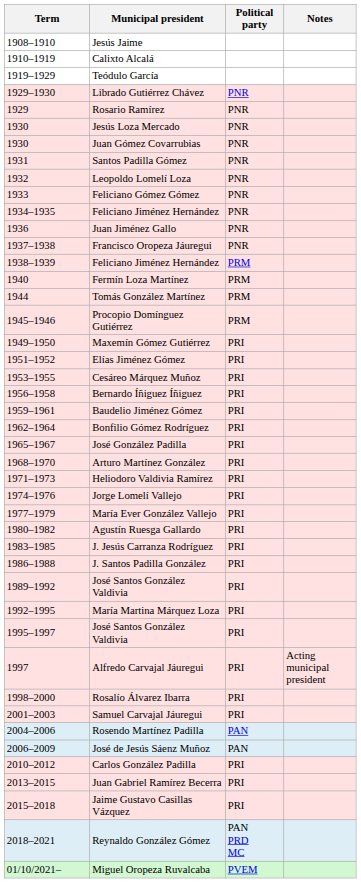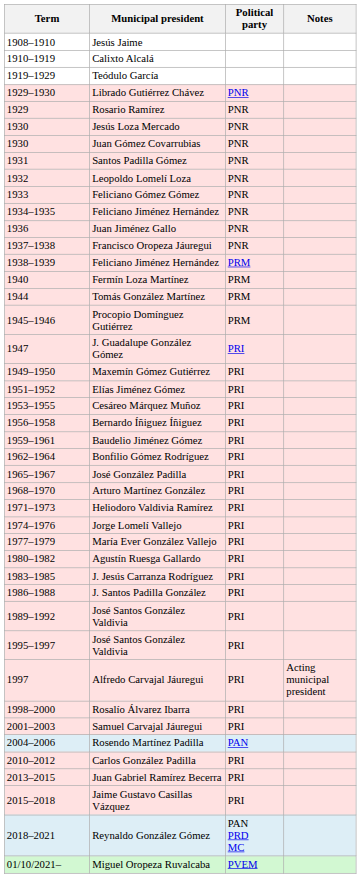 <table class=wikitable>
 <tr>
 <th width=120px>Term</th>
 <th width=195px>Municipal president</th>
 <th width=80px>Political party</th>
 <th width=100px>Notes</th>
 </tr>
 <tr style="background:#ffffff">
 <td>1908–1910</td>
 <td>Jesús Jaime</td>
 <td></td>
 <td></td>
 </tr>
 <tr style="background:#ffffff">
 <td>1910–1919</td>
 <td>Calixto Alcalá</td>
 <td></td>
 <td></td>
 </tr>
 <tr style="background:#ffffff">
 <td>1919–1929</td>
 <td>Teódulo García</td>
 <td></td>
 <td></td>
 </tr>
 <tr style="background:#ffe1e1">
 <td>1929–1930</td>
 <td>Librado Gutiérrez Chávez</td>
 <td><a href='#'>PNR</a> </td>
 <td></td>
 </tr>
 <tr style="background:#ffe1e1">
 <td>1929</td>
 <td>Rosario Ramírez</td>
 <td Partido Nacional Revolucionario>PNR </td>
 <td></td>
 </tr>
 <tr style="background:#ffe1e1">
 <td>1930</td>
 <td>Jesús Loza Mercado</td>
 <td Partido Nacional Revolucionario>PNR </td>
 <td></td>
 </tr>
 <tr style="background:#ffe1e1">
 <td>1930</td>
 <td>Juan Gómez Covarrubias</td>
 <td Partido Nacional Revolucionario>PNR </td>
 <td></td>
 </tr>
 <tr style="background:#ffe1e1">
 <td>1931</td>
 <td>Santos Padilla Gómez</td>
 <td Partido Nacional Revolucionario>PNR </td>
 <td></td>
 </tr>
 <tr style="background:#ffe1e1">
 <td>1932</td>
 <td>Leopoldo Lomelí Loza</td>
 <td Partido Nacional Revolucionario>PNR </td>
 <td></td>
 </tr>
 <tr style="background:#ffe1e1">
 <td>1933</td>
 <td>Feliciano Gómez Gómez</td>
 <td Partido Nacional Revolucionario>PNR </td>
 <td></td>
 </tr>
 <tr style="background:#ffe1e1">
 <td>1934–1935</td>
 <td>Feliciano Jiménez Hernández</td>
 <td Partido Nacional Revolucionario>PNR </td>
 <td></td>
 </tr>
 <tr style="background:#ffe1e1">
 <td>1936</td>
 <td>Juan Jiménez Gallo</td>
 <td Partido Nacional Revolucionario>PNR </td>
 <td></td>
 </tr>
 <tr style="background:#ffe1e1">
 <td>1937–1938</td>
 <td>Francisco Oropeza Jáuregui</td>
 <td Partido Nacional Revolucionario>PNR </td>
 <td></td>
 </tr>
 <tr style="background:#ffe1e1">
 <td>1938–1939</td>
 <td>Feliciano Jiménez Hernández</td>
 <td><a href='#'>PRM</a> </td>
 <td></td>
 </tr>
 <tr style="background:#ffe1e1">
 <td>1940</td>
 <td>Fermín Loza Martínez</td>
 <td Partido de la Revolución Mexicana>PRM </td>
 <td></td>
 </tr>
 <tr style="background:#ffe1e1">
 <td>1944</td>
 <td>Tomás González Martínez</td>
 <td Partido de la Revolución Mexicana>PRM </td>
 <td></td>
 </tr>
 <tr style="background:#ffe1e1">
 <td>1945–1946</td>
 <td>Procopio Domínguez Gutiérrez</td>
 <td Partido de la Revolución Mexicana>PRM </td>
 <td></td>
 </tr>
 <tr style="background:#ffe1e1">
+<td>1947</td>
+<td>J. Guadalupe González Gómez</td>
+<td><a href='#'>PRI</a> </td>
+<td></td>
+</tr>
+<tr style="background:#ffe1e1">
 <td>1949–1950</td>
 <td>Maxemín Gómez Gutiérrez</td>
 <td Partido Revolucionario Institucional>PRI </td>
 <td></td>
 </tr>
 <tr style="background:#ffe1e1">
 <td>1951–1952</td>
 <td>Elías Jiménez Gómez</td>
 <td Partido Revolucionario Institucional>PRI </td>
 <td></td>
 </tr>
 <tr style="background:#ffe1e1">
 <td>1953–1955</td>
 <td>Cesáreo Márquez Muñoz</td>
 <td Partido Revolucionario Institucional>PRI </td>
 <td></td>
 </tr>
 <tr style="background:#ffe1e1">
 <td>1956–1958</td>
 <td>Bernardo Íñiguez Íñiguez</td>
 <td Partido Revolucionario Institucional>PRI </td>
 <td></td>
 </tr>
 <tr style="background:#ffe1e1">
 <td>1959–1961</td>
 <td>Baudelio Jiménez Gómez</td>
 <td Partido Revolucionario Institucional>PRI </td>
 <td></td>
 </tr>
 <tr style="background:#ffe1e1">
 <td>1962–1964</td>
 <td>Bonfilio Gómez Rodríguez</td>
 <td Partido Revolucionario Institucional>PRI </td>
 <td></td>
 </tr>
 <tr style="background:#ffe1e1">
 <td>1965–1967</td>
 <td>José González Padilla</td>
 <td Partido Revolucionario Institucional>PRI </td>
 <td></td>
 </tr>
 <tr style="background:#ffe1e1">
 <td>1968–1970</td>
 <td>Arturo Martínez González</td>
 <td Partido Revolucionario Institucional>PRI </td>
 <td></td>
 </tr>
 <tr style="background:#ffe1e1">
 <td>1971–1973</td>
 <td>Heliodoro Valdivia Ramírez</td>
 <td Partido Revolucionario Institucional>PRI </td>
 <td></td>
 </tr>
 <tr style="background:#ffe1e1">
 <td>1974–1976</td>
 <td>Jorge Lomelí Vallejo</td>
 <td Partido Revolucionario Institucional>PRI </td>
 <td></td>
 </tr>
 <tr style="background:#ffe1e1">
 <td>1977–1979</td>
 <td>María Ever González Vallejo</td>
 <td Partido Revolucionario Institucional>PRI </td>
 <td></td>
 </tr>
 <tr style="background:#ffe1e1">
 <td>1980–1982</td>
 <td>Agustín Ruesga Gallardo</td>
 <td Partido Revolucionario Institucional>PRI </td>
 <td></td>
 </tr>
 <tr style="background:#ffe1e1">
 <td>1983–1985</td>
 <td>J. Jesús Carranza Rodríguez</td>
 <td Partido Revolucionario Institucional>PRI </td>
 <td></td>
 </tr>
 <tr style="background:#ffe1e1">
 <td>1986–1988</td>
 <td>J. Santos Padilla González</td>
 <td Partido Revolucionario Institucional>PRI </td>
 <td></td>
 </tr>
 <tr style="background:#ffe1e1">
 <td>1989–1992</td>
 <td>José Santos González Valdivia</td>
 <td Partido Revolucionario Institucional>PRI </td>
 <td></td>
 </tr>
 <tr style="background:#ffe1e1">
-<td>1992–1995</td>
-<td>María Martina Márquez Loza</td>
-<td Partido Revolucionario Institucional>PRI </td>
-<td></td>
-</tr>
-<tr style="background:#ffe1e1">
 <td>1995–1997</td>
 <td>José Santos González Valdivia</td>
 <td Partido Revolucionario Institucional>PRI </td>
 <td></td>
 </tr>
 <tr style="background:#ffe1e1">
 <td>1997</td>
 <td>Alfredo Carvajal Jáuregui</td>
 <td Partido Revolucionario Institucional>PRI </td>
 <td>Acting municipal president</td>
 </tr>
 <tr style="background:#ffe1e1">
 <td>1998–2000</td>
 <td>Rosalío Álvarez Ibarra</td>
 <td Partido Revolucionario Institucional>PRI </td>
 <td></td>
 </tr>
 <tr style="background:#ffe1e1">
 <td>2001–2003</td>
 <td>Samuel Carvajal Jáuregui</td>
 <td Partido Revolucionario Institucional>PRI </td>
 <td></td>
 </tr>
 <tr style="background:#DDEEF6;">
 <td>2004–2006</td>
 <td>Rosendo Martínez Padilla</td>
 <td><a href='#'>PAN</a> </td>
-<td></td>
-</tr>
-<tr style="background:#DDEEF6;">
-<td>2006–2009</td>
-<td>José de Jesús Sáenz Muñoz</td>
-<td Partido Acción Nacional>PAN </td>
 <td></td>
 </tr>
 <tr style="background:#ffe1e1">
 <td>2010–2012</td>
 <td>Carlos González Padilla</td>
 <td Partido Revolucionario Institucional>PRI </td>
 <td></td>
 </tr>
 <tr style="background:#ffe1e1">
 <td>2013–2015</td>
 <td>Juan Gabriel Ramírez Becerra</td>
 <td Partido Revolucionario Institucional>PRI </td>
 <td></td>
 </tr>
 <tr style="background:#ffe1e1">
 <td>2015–2018</td>
 <td>Jaime Gustavo Casillas Vázquez</td>
 <td Partido Revolucionario Institucional>PRI </td>
 <td></td>
 </tr>
 <tr style="background:#DDEEF6;">
 <td>2018–2021</td>
 <td>Reynaldo González Gómez</td>
 <td>PAN <br> <a href='#'>PRD</a>  <br><a href='#'>MC</a> </td>
 <td></td>
 </tr>
 <tr style="background:#d2f8d2">
 <td>01/10/2021–</td>
 <td>Miguel Oropeza Ruvalcaba</td>
 <td><a href='#'>PVEM</a> </td>
 <td></td>
 </tr>
 </table>
